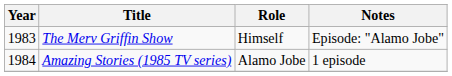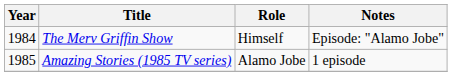 <table class="wikitable sortable">
 <tr>
 <th>Year</th>
 <th>Title</th>
 <th>Role</th>
 <th class="unsortable">Notes</th>
 </tr>
 <tr>
-<td>1983</td>
+<td>1984</td>
 <td><em><a href='#'>The Merv Griffin Show</a></em></td>
 <td>Himself</td>
 <td>Episode: "Alamo Jobe"</td>
 </tr>
 <tr>
-<td>1984</td>
+<td>1985</td>
 <td><em><a href='#'>Amazing Stories (1985 TV series)</a></em></td>
 <td>Alamo Jobe</td>
 <td>1 episode</td>
 </tr>
 <tr>
 </tr>
 </table>
